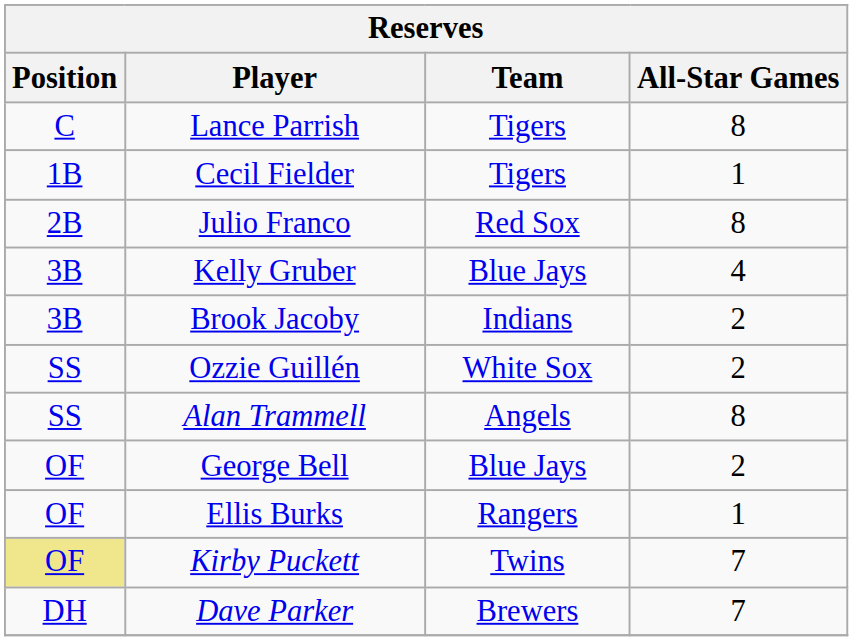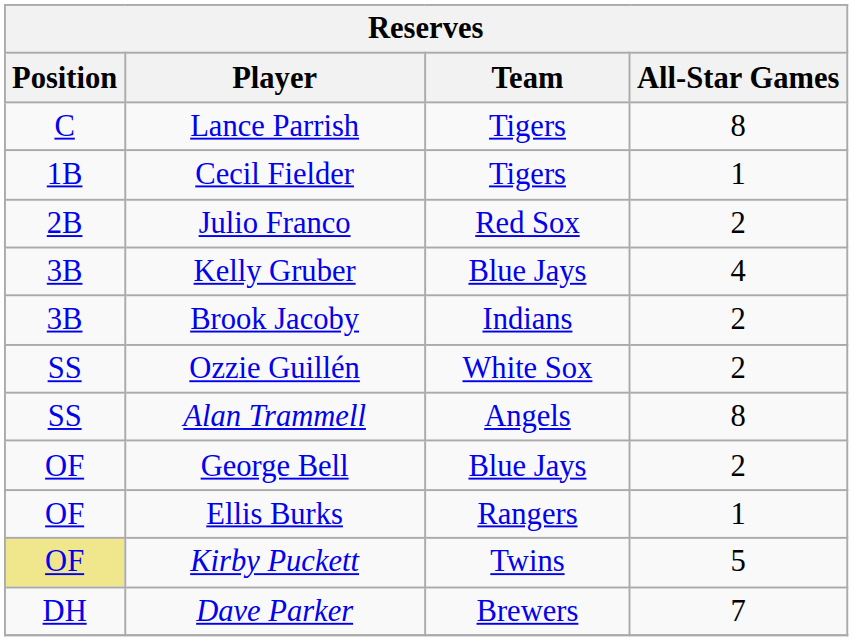 <table class="wikitable" style="font-size: 100%; text-align:center;">
 <tr>
 <th colspan="4">Reserves</th>
 </tr>
 <tr>
 <th>Position</th>
 <th width="150">Player</th>
 <th width="100">Team</th>
 <th>All-Star Games</th>
 </tr>
 <tr>
 <td><a href='#'>C</a></td>
 <td><a href='#'>Lance Parrish</a></td>
 <td><a href='#'>Tigers</a></td>
 <td>8</td>
 </tr>
 <tr>
 <td><a href='#'>1B</a></td>
 <td><a href='#'>Cecil Fielder</a></td>
 <td><a href='#'>Tigers</a></td>
 <td>1</td>
 </tr>
 <tr>
 <td><a href='#'>2B</a></td>
 <td><a href='#'>Julio Franco</a></td>
 <td><a href='#'>Red Sox</a></td>
-<td>8</td>
+<td>2</td>
 </tr>
 <tr>
 <td><a href='#'>3B</a></td>
 <td><a href='#'>Kelly Gruber</a></td>
 <td><a href='#'>Blue Jays</a></td>
 <td>4</td>
 </tr>
 <tr>
 <td><a href='#'>3B</a></td>
 <td><a href='#'>Brook Jacoby</a></td>
 <td><a href='#'>Indians</a></td>
 <td>2</td>
 </tr>
 <tr>
 <td><a href='#'>SS</a></td>
 <td><a href='#'>Ozzie Guillén</a></td>
 <td><a href='#'>White Sox</a></td>
 <td>2</td>
 </tr>
 <tr>
 <td><a href='#'>SS</a></td>
 <td><em><a href='#'>Alan Trammell</a></em></td>
 <td><a href='#'>Angels</a></td>
 <td>8</td>
 </tr>
 <tr>
 <td><a href='#'>OF</a></td>
 <td><a href='#'>George Bell</a></td>
 <td><a href='#'>Blue Jays</a></td>
 <td>2</td>
 </tr>
 <tr>
 <td><a href='#'>OF</a></td>
 <td><a href='#'>Ellis Burks</a></td>
 <td><a href='#'>Rangers</a></td>
 <td>1</td>
 </tr>
 <tr>
 <td style="background: khaki;"><a href='#'>OF</a></td>
 <td><em><a href='#'>Kirby Puckett</a></em></td>
 <td><a href='#'>Twins</a></td>
-<td>7</td>
+<td>5</td>
 </tr>
 <tr>
 <td><a href='#'>DH</a></td>
 <td><em><a href='#'>Dave Parker</a></em></td>
 <td><a href='#'>Brewers</a></td>
 <td>7</td>
 </tr>
 <tr>
 </tr>
 </table>
